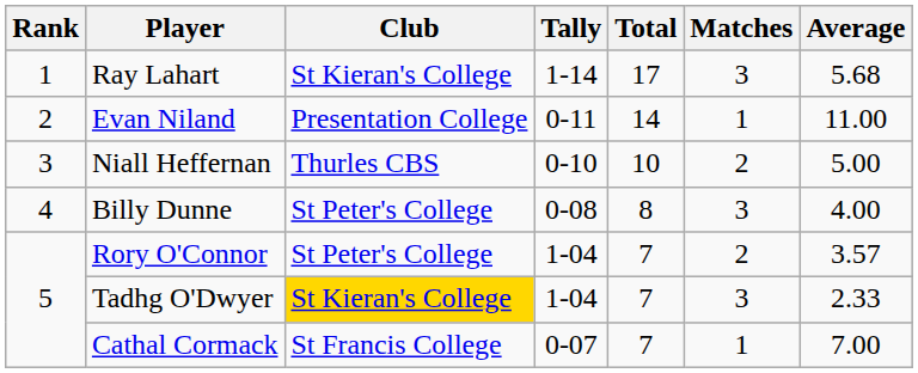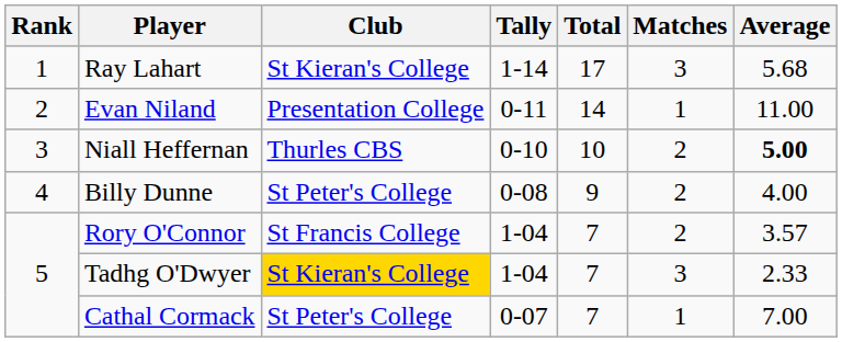 <table class="wikitable">
 <tr>
 <th>Rank</th>
 <th>Player</th>
 <th>Club</th>
 <th>Tally</th>
 <th>Total</th>
 <th>Matches</th>
 <th>Average</th>
 </tr>
 <tr>
 <td rowspan="1" style="text-align:center;">1</td>
 <td>Ray Lahart</td>
 <td><a href='#'>St Kieran's College</a></td>
 <td align=center>1-14</td>
 <td align=center>17</td>
 <td align=center>3</td>
 <td align=center>5.68</td>
 </tr>
 <tr>
 <td rowspan="1" style="text-align:center;">2</td>
 <td><a href='#'>Evan Niland</a></td>
 <td><a href='#'>Presentation College</a></td>
 <td align=center>0-11</td>
 <td align=center>14</td>
 <td align=center>1</td>
 <td align=center>11.00</td>
 </tr>
 <tr>
 <td rowspan="1" style="text-align:center;">3</td>
 <td>Niall Heffernan</td>
 <td><a href='#'>Thurles CBS</a></td>
 <td align=center>0-10</td>
 <td align=center>10</td>
 <td align=center>2</td>
-<td align=center>5.00</td>
+<td align=center><strong>5.00</strong></td>
 </tr>
 <tr>
 <td rowspan="1" style="text-align:center;">4</td>
 <td>Billy Dunne</td>
 <td><a href='#'>St Peter's College</a></td>
 <td align=center>0-08</td>
-<td align=center>8</td>
-<td align=center>3</td>
+<td align=center>9</td>
+<td align=center>2</td>
 <td align=center>4.00</td>
 </tr>
 <tr>
 <td rowspan="3" style="text-align:center;">5</td>
 <td><a href='#'>Rory O'Connor</a></td>
-<td><a href='#'>St Peter's College</a></td>
+<td><a href='#'>St Francis College</a></td>
 <td align=center>1-04</td>
 <td align=center>7</td>
 <td align=center>2</td>
 <td align=center>3.57</td>
 </tr>
 <tr>
 <td>Tadhg O'Dwyer</td>
 <td style="background: gold;"><a href='#'>St Kieran's College</a></td>
 <td align=center>1-04</td>
 <td align=center>7</td>
 <td align=center>3</td>
 <td align=center>2.33</td>
 </tr>
 <tr>
 <td><a href='#'>Cathal Cormack</a></td>
-<td><a href='#'>St Francis College</a></td>
+<td><a href='#'>St Peter's College</a></td>
 <td align=center>0-07</td>
 <td align=center>7</td>
 <td align=center>1</td>
 <td align=center>7.00</td>
 </tr>
 </table>
